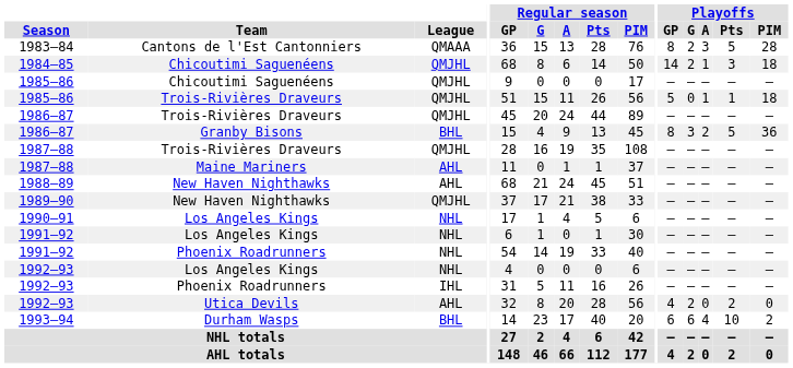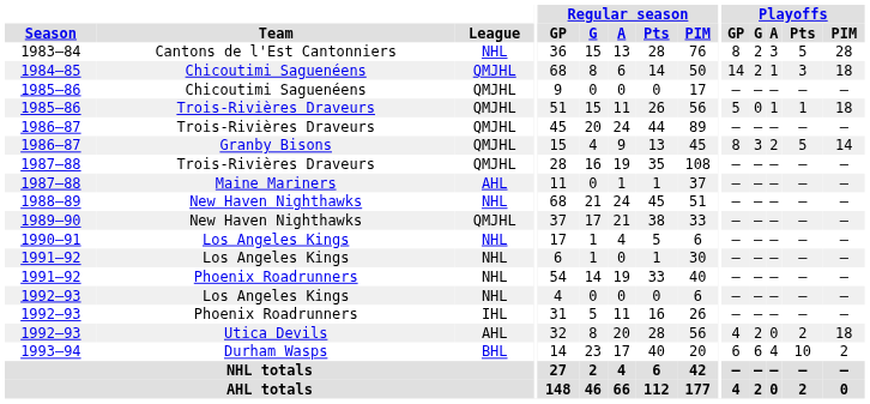 <table border="0" cellpadding="1" cellspacing="0" style="text-align:center; width:60em">
 <tr bgcolor="#e0e0e0">
 <th colspan="3" bgcolor="#ffffff"></th>
 <th rowspan="100" bgcolor="#ffffff"></th>
 <th colspan="5"><a href='#'>Regular season</a></th>
 <th rowspan="100" bgcolor="#ffffff"></th>
 <th colspan="5"><a href='#'>Playoffs</a></th>
 </tr>
 <tr bgcolor="#e0e0e0">
 <th><a href='#'>Season</a></th>
 <th>Team</th>
 <th>League</th>
 <th>GP</th>
 <th><a href='#'>G</a></th>
 <th><a href='#'>A</a></th>
 <th><a href='#'>Pts</a></th>
 <th><a href='#'>PIM</a></th>
 <th>GP</th>
 <th>G</th>
 <th>A</th>
 <th>Pts</th>
 <th>PIM</th>
 </tr>
 <tr>
 <td>1983–84</td>
 <td>Cantons de l'Est Cantonniers</td>
-<td>QMAAA</td>
+<td><a href='#'>NHL</a></td>
 <td>36</td>
 <td>15</td>
 <td>13</td>
 <td>28</td>
 <td>76</td>
 <td>8</td>
 <td>2</td>
 <td>3</td>
 <td>5</td>
 <td>28</td>
 </tr>
 <tr bgcolor="#f0f0f0">
 <td><a href='#'>1984–85</a></td>
 <td><a href='#'>Chicoutimi Saguenéens</a></td>
 <td><a href='#'>QMJHL</a></td>
 <td>68</td>
 <td>8</td>
 <td>6</td>
 <td>14</td>
 <td>50</td>
 <td>14</td>
 <td>2</td>
 <td>1</td>
 <td>3</td>
 <td>18</td>
 </tr>
 <tr>
 <td><a href='#'>1985–86</a></td>
 <td>Chicoutimi Saguenéens</td>
 <td>QMJHL</td>
 <td>9</td>
 <td>0</td>
 <td>0</td>
 <td>0</td>
 <td>17</td>
 <td>—</td>
 <td>—</td>
 <td>—</td>
 <td>—</td>
 <td>—</td>
 </tr>
 <tr bgcolor="#f0f0f0">
 <td><a href='#'>1985–86</a></td>
 <td><a href='#'>Trois-Rivières Draveurs</a></td>
 <td>QMJHL</td>
 <td>51</td>
 <td>15</td>
 <td>11</td>
 <td>26</td>
 <td>56</td>
 <td>5</td>
 <td>0</td>
 <td>1</td>
 <td>1</td>
 <td>18</td>
 </tr>
 <tr>
 <td><a href='#'>1986–87</a></td>
 <td>Trois-Rivières Draveurs</td>
 <td>QMJHL</td>
 <td>45</td>
 <td>20</td>
 <td>24</td>
 <td>44</td>
 <td>89</td>
 <td>—</td>
 <td>—</td>
 <td>—</td>
 <td>—</td>
 <td>—</td>
 </tr>
 <tr bgcolor="#f0f0f0">
 <td><a href='#'>1986–87</a></td>
 <td><a href='#'>Granby Bisons</a></td>
-<td><a href='#'>BHL</a></td>
+<td>QMJHL</td>
 <td>15</td>
 <td>4</td>
 <td>9</td>
 <td>13</td>
 <td>45</td>
 <td>8</td>
 <td>3</td>
 <td>2</td>
 <td>5</td>
-<td>36</td>
+<td>14</td>
 </tr>
 <tr>
 <td><a href='#'>1987–88</a></td>
 <td>Trois-Rivières Draveurs</td>
 <td>QMJHL</td>
 <td>28</td>
 <td>16</td>
 <td>19</td>
 <td>35</td>
 <td>108</td>
 <td>—</td>
 <td>—</td>
 <td>—</td>
 <td>—</td>
 <td>—</td>
 </tr>
 <tr bgcolor="#f0f0f0">
 <td><a href='#'>1987–88</a></td>
 <td><a href='#'>Maine Mariners</a></td>
 <td><a href='#'>AHL</a></td>
 <td>11</td>
 <td>0</td>
 <td>1</td>
 <td>1</td>
 <td>37</td>
 <td>—</td>
 <td>—</td>
 <td>—</td>
 <td>—</td>
 <td>—</td>
 </tr>
 <tr>
 <td><a href='#'>1988–89</a></td>
 <td><a href='#'>New Haven Nighthawks</a></td>
-<td>AHL</td>
+<td><a href='#'>NHL</a></td>
 <td>68</td>
 <td>21</td>
 <td>24</td>
 <td>45</td>
 <td>51</td>
 <td>—</td>
 <td>—</td>
 <td>—</td>
 <td>—</td>
 <td>—</td>
 </tr>
 <tr bgcolor="#f0f0f0">
 <td><a href='#'>1989–90</a></td>
 <td>New Haven Nighthawks</td>
 <td>QMJHL</td>
 <td>37</td>
 <td>17</td>
 <td>21</td>
 <td>38</td>
 <td>33</td>
 <td>—</td>
 <td>—</td>
 <td>—</td>
 <td>—</td>
 <td>—</td>
 </tr>
 <tr>
 <td><a href='#'>1990–91</a></td>
 <td><a href='#'>Los Angeles Kings</a></td>
 <td><a href='#'>NHL</a></td>
 <td>17</td>
 <td>1</td>
 <td>4</td>
 <td>5</td>
 <td>6</td>
 <td>—</td>
 <td>—</td>
 <td>—</td>
 <td>—</td>
 <td>—</td>
 </tr>
 <tr bgcolor="#f0f0f0">
 <td><a href='#'>1991–92</a></td>
 <td>Los Angeles Kings</td>
 <td>NHL</td>
 <td>6</td>
 <td>1</td>
 <td>0</td>
 <td>1</td>
 <td>30</td>
 <td>—</td>
 <td>—</td>
 <td>—</td>
 <td>—</td>
 <td>—</td>
 </tr>
 <tr>
 <td><a href='#'>1991–92</a></td>
 <td><a href='#'>Phoenix Roadrunners</a></td>
 <td>NHL</td>
 <td>54</td>
 <td>14</td>
 <td>19</td>
 <td>33</td>
 <td>40</td>
 <td>—</td>
 <td>—</td>
 <td>—</td>
 <td>—</td>
 <td>—</td>
 </tr>
 <tr bgcolor="#f0f0f0">
 <td><a href='#'>1992–93</a></td>
 <td>Los Angeles Kings</td>
 <td>NHL</td>
 <td>4</td>
 <td>0</td>
 <td>0</td>
 <td>0</td>
 <td>6</td>
 <td>—</td>
 <td>—</td>
 <td>—</td>
 <td>—</td>
 <td>—</td>
 </tr>
 <tr>
 <td><a href='#'>1992–93</a></td>
 <td>Phoenix Roadrunners</td>
 <td>IHL</td>
 <td>31</td>
 <td>5</td>
 <td>11</td>
 <td>16</td>
 <td>26</td>
 <td>—</td>
 <td>—</td>
 <td>—</td>
 <td>—</td>
 <td>—</td>
 </tr>
 <tr bgcolor="#f0f0f0">
 <td><a href='#'>1992–93</a></td>
 <td><a href='#'>Utica Devils</a></td>
 <td>AHL</td>
 <td>32</td>
 <td>8</td>
 <td>20</td>
 <td>28</td>
 <td>56</td>
 <td>4</td>
 <td>2</td>
 <td>0</td>
 <td>2</td>
-<td>0</td>
+<td>18</td>
 </tr>
 <tr>
 <td><a href='#'>1993–94</a></td>
 <td><a href='#'>Durham Wasps</a></td>
 <td><a href='#'>BHL</a></td>
 <td>14</td>
 <td>23</td>
 <td>17</td>
 <td>40</td>
 <td>20</td>
 <td>6</td>
 <td>6</td>
 <td>4</td>
 <td>10</td>
 <td>2</td>
 </tr>
 <tr bgcolor="#e0e0e0">
 <th colspan="3">NHL totals</th>
 <th>27</th>
 <th>2</th>
 <th>4</th>
 <th>6</th>
 <th>42</th>
 <th>—</th>
 <th>—</th>
 <th>—</th>
 <th>—</th>
 <th>—</th>
 </tr>
 <tr bgcolor="#e0e0e0">
 <th colspan="3">AHL totals</th>
 <th>148</th>
 <th>46</th>
 <th>66</th>
 <th>112</th>
 <th>177</th>
 <th>4</th>
 <th>2</th>
 <th>0</th>
 <th>2</th>
 <th>0</th>
 </tr>
 </table>
